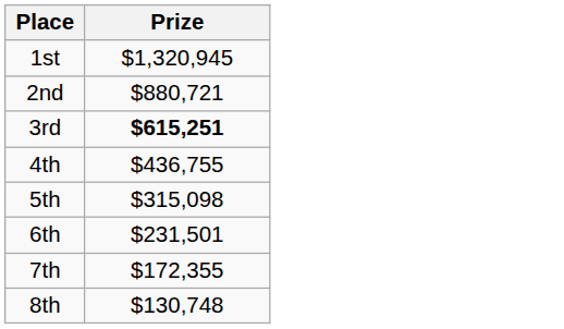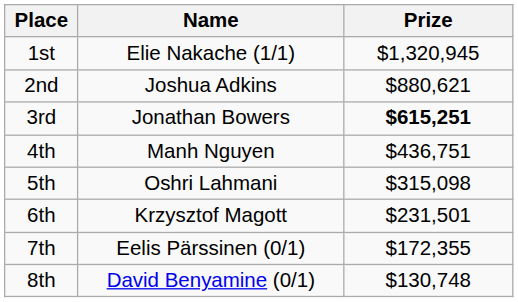 <table class="wikitable">
 <tr>
 <th width="50">Place</th>
+<th width="200">Name</th>
 <th width="125">Prize</th>
 </tr>
 <tr>
 <td align=center>1st</td>
+<td align=center> Elie Nakache (1/1)</td>
 <td align=center>$1,320,945</td>
 </tr>
 <tr>
 <td align=center>2nd</td>
-<td align=center>$880,721</td>
+<td align=center> Joshua Adkins</td>
+<td align=center>$880,621</td>
 </tr>
 <tr>
 <td align=center>3rd</td>
+<td align=center> Jonathan Bowers</td>
 <td align=center><strong>$615,251</strong></td>
 </tr>
 <tr>
 <td align=center>4th</td>
-<td align=center>$436,755</td>
+<td align=center> Manh Nguyen</td>
+<td align=center>$436,751</td>
 </tr>
 <tr>
 <td align=center>5th</td>
+<td align=center> Oshri Lahmani</td>
 <td align=center>$315,098</td>
 </tr>
 <tr>
 <td align=center>6th</td>
+<td align=center> Krzysztof Magott</td>
 <td align=center>$231,501</td>
 </tr>
 <tr>
 <td align=center>7th</td>
+<td align=center> Eelis Pärssinen (0/1)</td>
 <td align=center>$172,355</td>
 </tr>
 <tr>
 <td align=center>8th</td>
+<td align=center> <a href='#'>David Benyamine</a> (0/1)</td>
 <td align=center>$130,748</td>
 </tr>
 </table>
